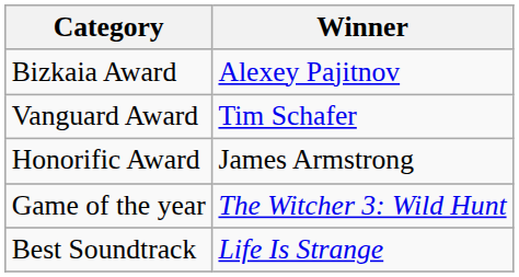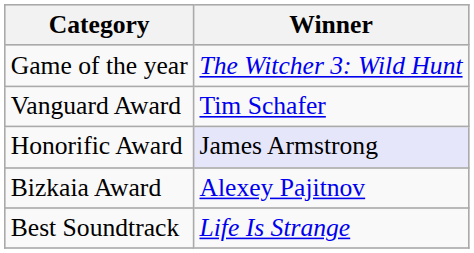 <table class="wikitable">
 <tr>
 <th>Category</th>
 <th>Winner</th>
 </tr>
 <tr>
-<td>Bizkaia Award</td>
-<td><a href='#'>Alexey Pajitnov</a></td>
+<td>Game of the year</td>
+<td><em><a href='#'>The Witcher 3: Wild Hunt</a></em></td>
 </tr>
 <tr>
 <td>Vanguard Award</td>
 <td><a href='#'>Tim Schafer</a></td>
 </tr>
 <tr>
 <td>Honorific Award</td>
-<td>James Armstrong</td>
+<td style="background: lavender;">James Armstrong</td>
 </tr>
 <tr>
-<td>Game of the year</td>
-<td><em><a href='#'>The Witcher 3: Wild Hunt</a></em></td>
+<td>Bizkaia Award</td>
+<td><a href='#'>Alexey Pajitnov</a></td>
 </tr>
 <tr>
 <td>Best Soundtrack</td>
 <td><em><a href='#'>Life Is Strange</a></em></td>
 </tr>
 </table>
